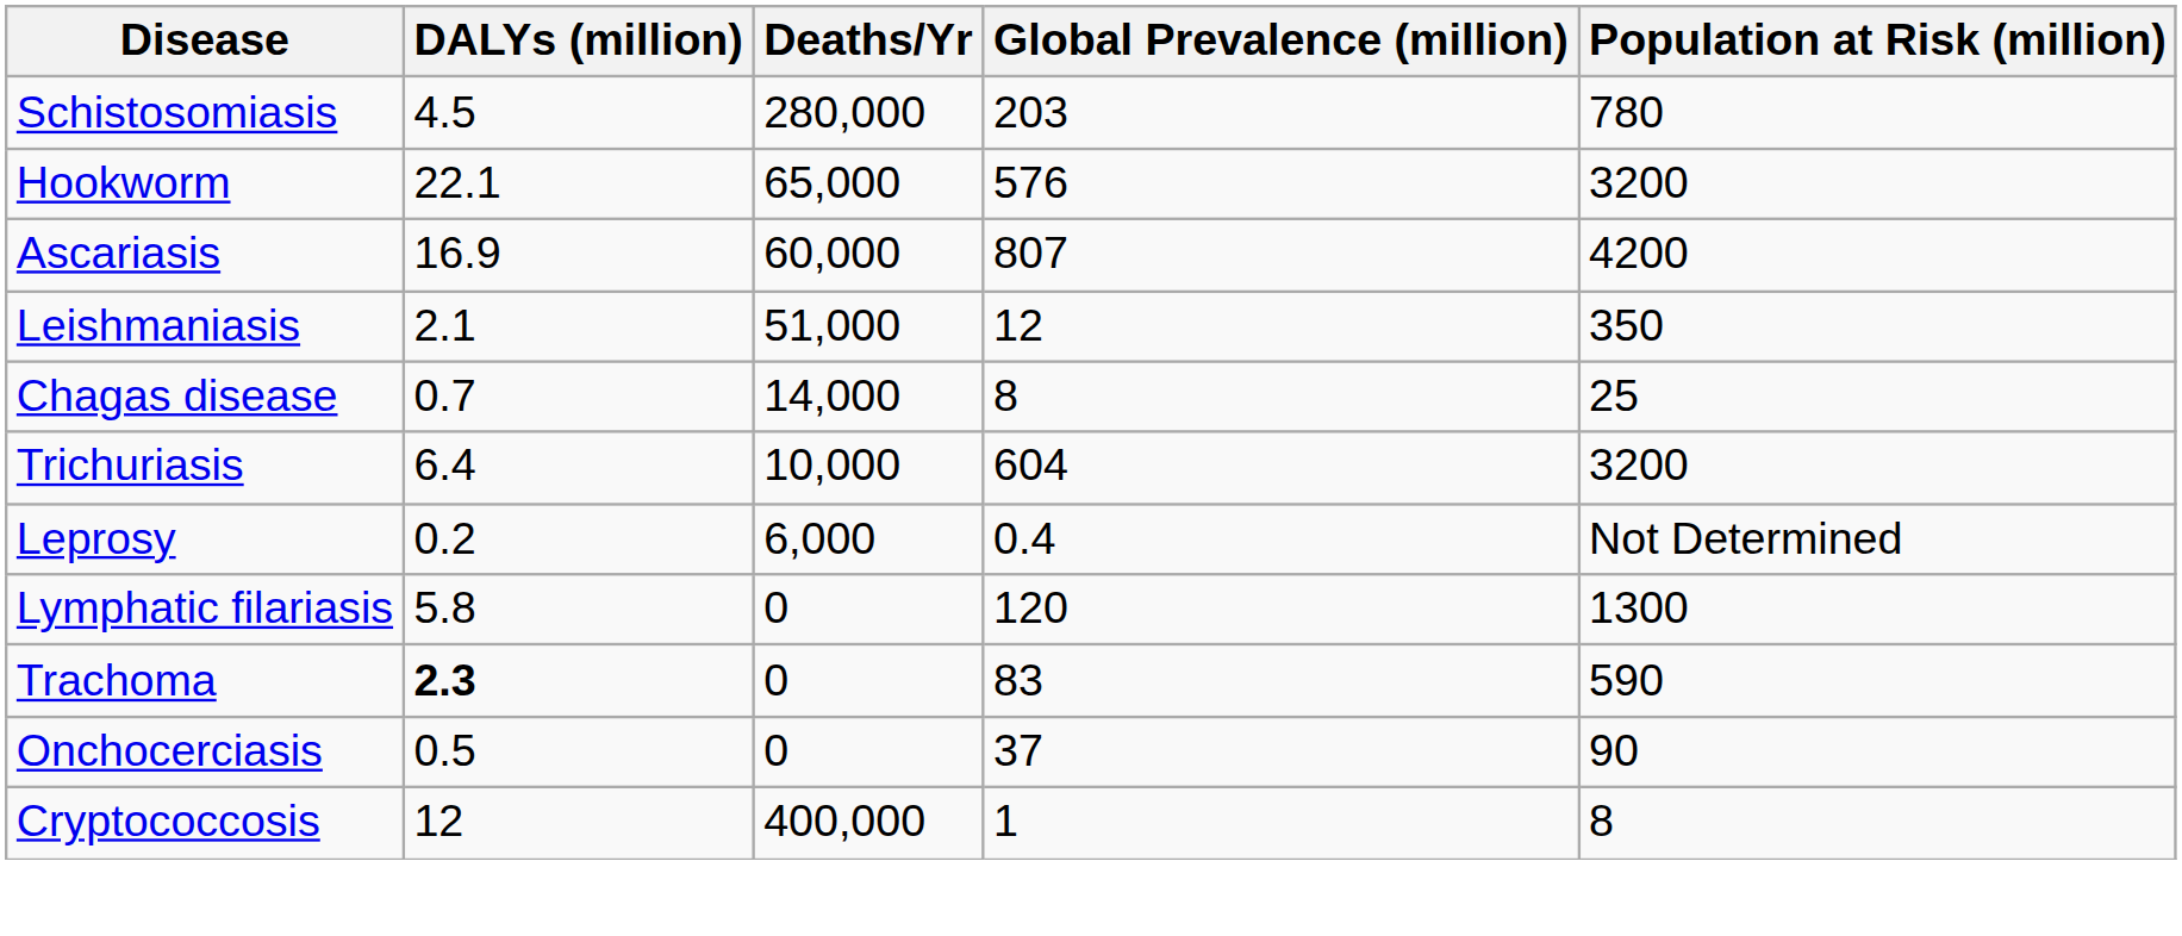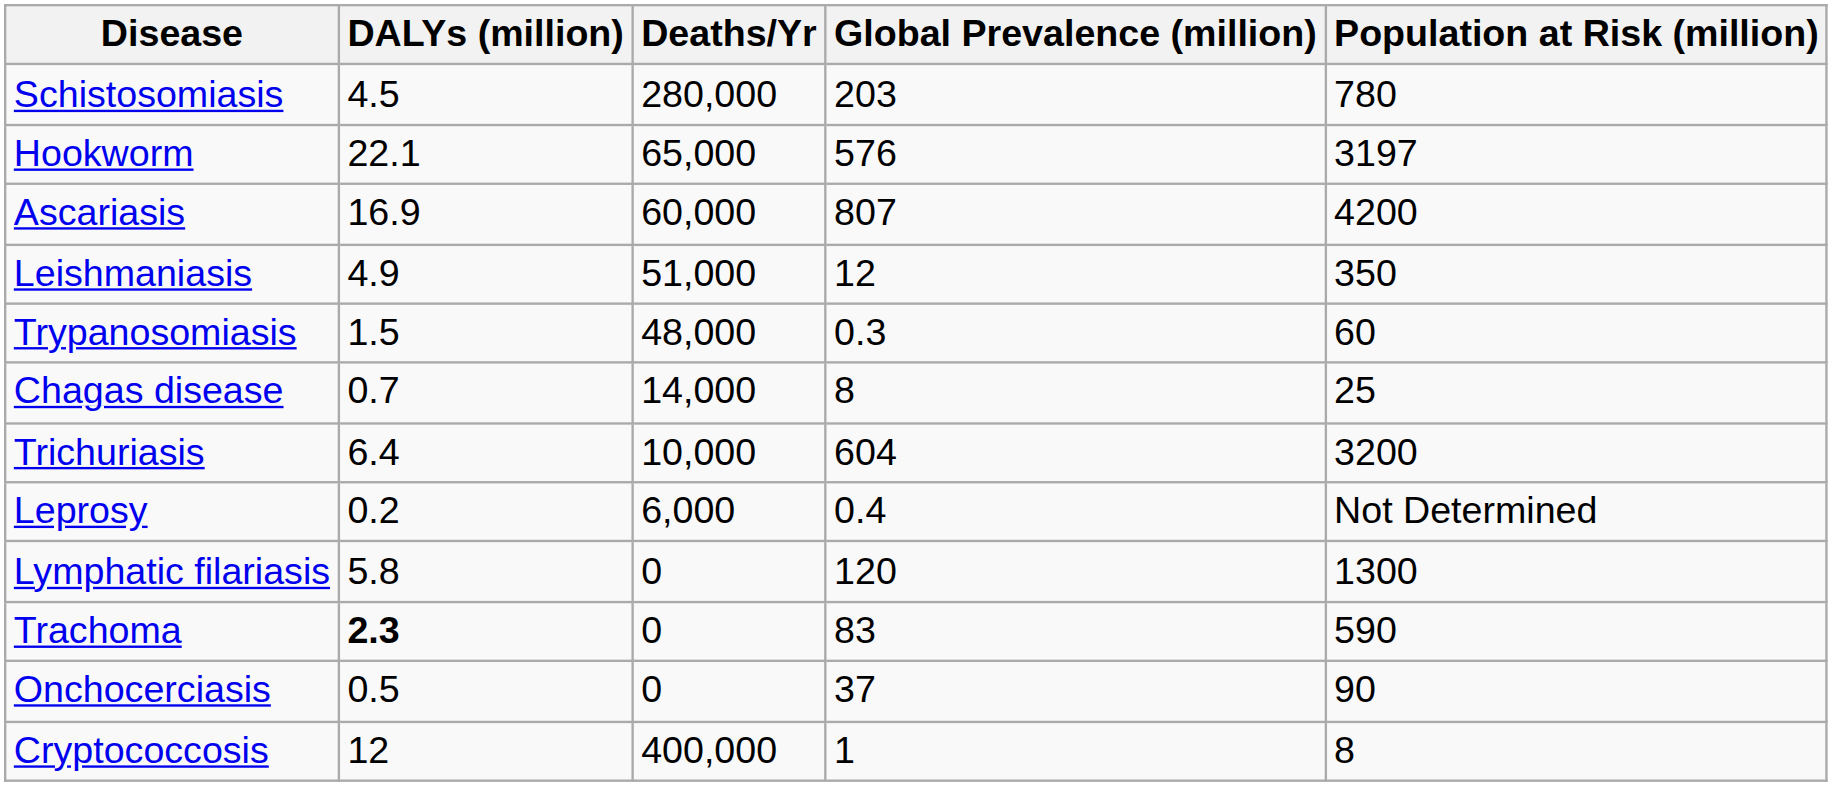 <table class="wikitable sortable collapsible">
 <tr>
 <th>Disease</th>
 <th>DALYs (million)</th>
 <th>Deaths/Yr</th>
 <th>Global Prevalence (million)</th>
 <th>Population at Risk (million)</th>
 </tr>
 <tr>
 <td><a href='#'>Schistosomiasis</a></td>
 <td>4.5</td>
 <td>280,000</td>
 <td>203</td>
 <td>780</td>
 </tr>
 <tr>
 <td><a href='#'>Hookworm</a></td>
 <td>22.1</td>
 <td>65,000</td>
 <td>576</td>
-<td>3200</td>
+<td>3197</td>
 </tr>
 <tr>
 <td><a href='#'>Ascariasis</a></td>
 <td>16.9</td>
 <td>60,000</td>
 <td>807</td>
 <td>4200</td>
 </tr>
 <tr>
 <td><a href='#'>Leishmaniasis</a></td>
-<td>2.1</td>
+<td>4.9</td>
 <td>51,000</td>
 <td>12</td>
 <td>350</td>
+</tr>
+<tr>
+<td><a href='#'>Trypanosomiasis</a></td>
+<td>1.5</td>
+<td>48,000</td>
+<td>0.3</td>
+<td>60</td>
 </tr>
 <tr>
 <td><a href='#'>Chagas disease</a></td>
 <td>0.7</td>
 <td>14,000</td>
 <td>8</td>
 <td>25</td>
 </tr>
 <tr>
 <td><a href='#'>Trichuriasis</a></td>
 <td>6.4</td>
 <td>10,000</td>
 <td>604</td>
 <td>3200</td>
 </tr>
 <tr>
 <td><a href='#'>Leprosy</a></td>
 <td>0.2</td>
 <td>6,000</td>
 <td>0.4</td>
 <td>Not Determined</td>
 </tr>
 <tr>
 <td><a href='#'>Lymphatic filariasis</a></td>
 <td>5.8</td>
 <td>0</td>
 <td>120</td>
 <td>1300</td>
 </tr>
 <tr>
 <td><a href='#'>Trachoma</a></td>
 <td><strong>2.3</strong></td>
 <td>0</td>
 <td>83</td>
 <td>590</td>
 </tr>
 <tr>
 <td><a href='#'>Onchocerciasis</a></td>
 <td>0.5</td>
 <td>0</td>
 <td>37</td>
 <td>90</td>
 </tr>
 <tr>
 <td><a href='#'>Cryptococcosis</a></td>
 <td>12</td>
 <td>400,000</td>
 <td>1</td>
 <td>8</td>
 </tr>
 </table>
